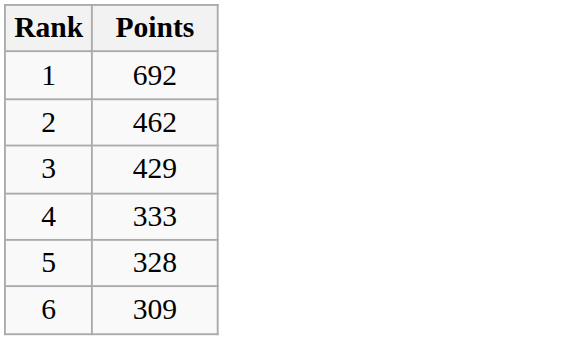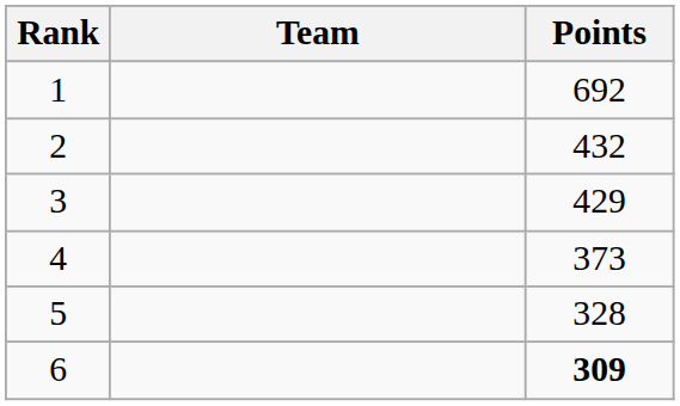 <table class="wikitable" style="text-align:center;">
 <tr>
 <th width=40>Rank</th>
+<th width=180>Team</th>
 <th width=60>Points</th>
 </tr>
 <tr>
 <td>1</td>
+<td align=left></td>
 <td>692</td>
 </tr>
 <tr>
 <td>2</td>
-<td>462</td>
+<td align=left></td>
+<td>432</td>
 </tr>
 <tr>
 <td>3</td>
+<td align=left></td>
 <td>429</td>
 </tr>
 <tr>
 <td>4</td>
-<td>333</td>
+<td align=left></td>
+<td>373</td>
 </tr>
 <tr>
 <td>5</td>
+<td align=left></td>
 <td>328</td>
 </tr>
 <tr>
 <td>6</td>
-<td>309</td>
+<td align=left></td>
+<td><strong>309</strong></td>
 </tr>
 </table>
